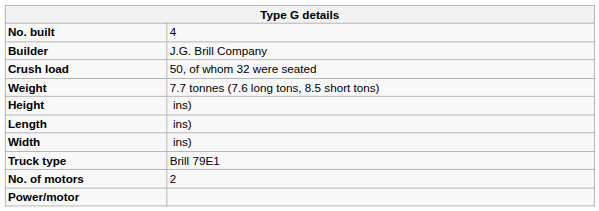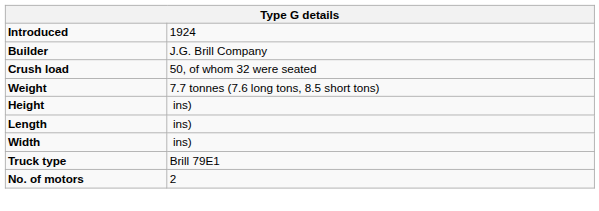 <table class="wikitable floatleft mw-collapsible mw-collapsed" border= "1" style= "width:35%; font-size: 86%; float:left; margin-left:1em; margin-right:3em; margin-bottom:2em">
 <tr>
 <th colspan="2"><strong>Type G details</strong></th>
 </tr>
 <tr>
-<td><strong>No. built</strong></td>
-<td>4</td>
+<td><strong>Introduced</strong></td>
+<td>1924</td>
 </tr>
 <tr>
 <td><strong>Builder</strong></td>
 <td>J.G. Brill Company</td>
 </tr>
 <tr>
 <td><strong>Crush load</strong></td>
 <td>50, of whom 32 were seated</td>
 </tr>
 <tr>
 <td><strong>Weight</strong></td>
 <td>7.7 tonnes (7.6 long tons, 8.5 short tons)</td>
 </tr>
 <tr>
 <td><strong>Height</strong></td>
 <td>  ins)</td>
 </tr>
 <tr>
 <td><strong>Length</strong></td>
 <td>  ins)</td>
 </tr>
 <tr>
 <td><strong>Width</strong></td>
 <td>  ins)</td>
 </tr>
 <tr>
 <td><strong>Truck type</strong></td>
 <td>Brill 79E1</td>
 </tr>
 <tr>
 <td><strong>No. of motors</strong></td>
 <td>2</td>
 </tr>
-<tr>
-<td><strong>Power/motor</strong></td>
-<td></td>
-</tr>
 </table>
